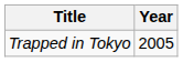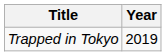 <table class="wikitable">
 <tr>
 <th>Title</th>
 <th>Year</th>
 </tr>
 <tr>
 <td><em>Trapped in Tokyo</em><br></td>
-<td>2005</td>
+<td>2019</td>
 </tr>
 </table>
